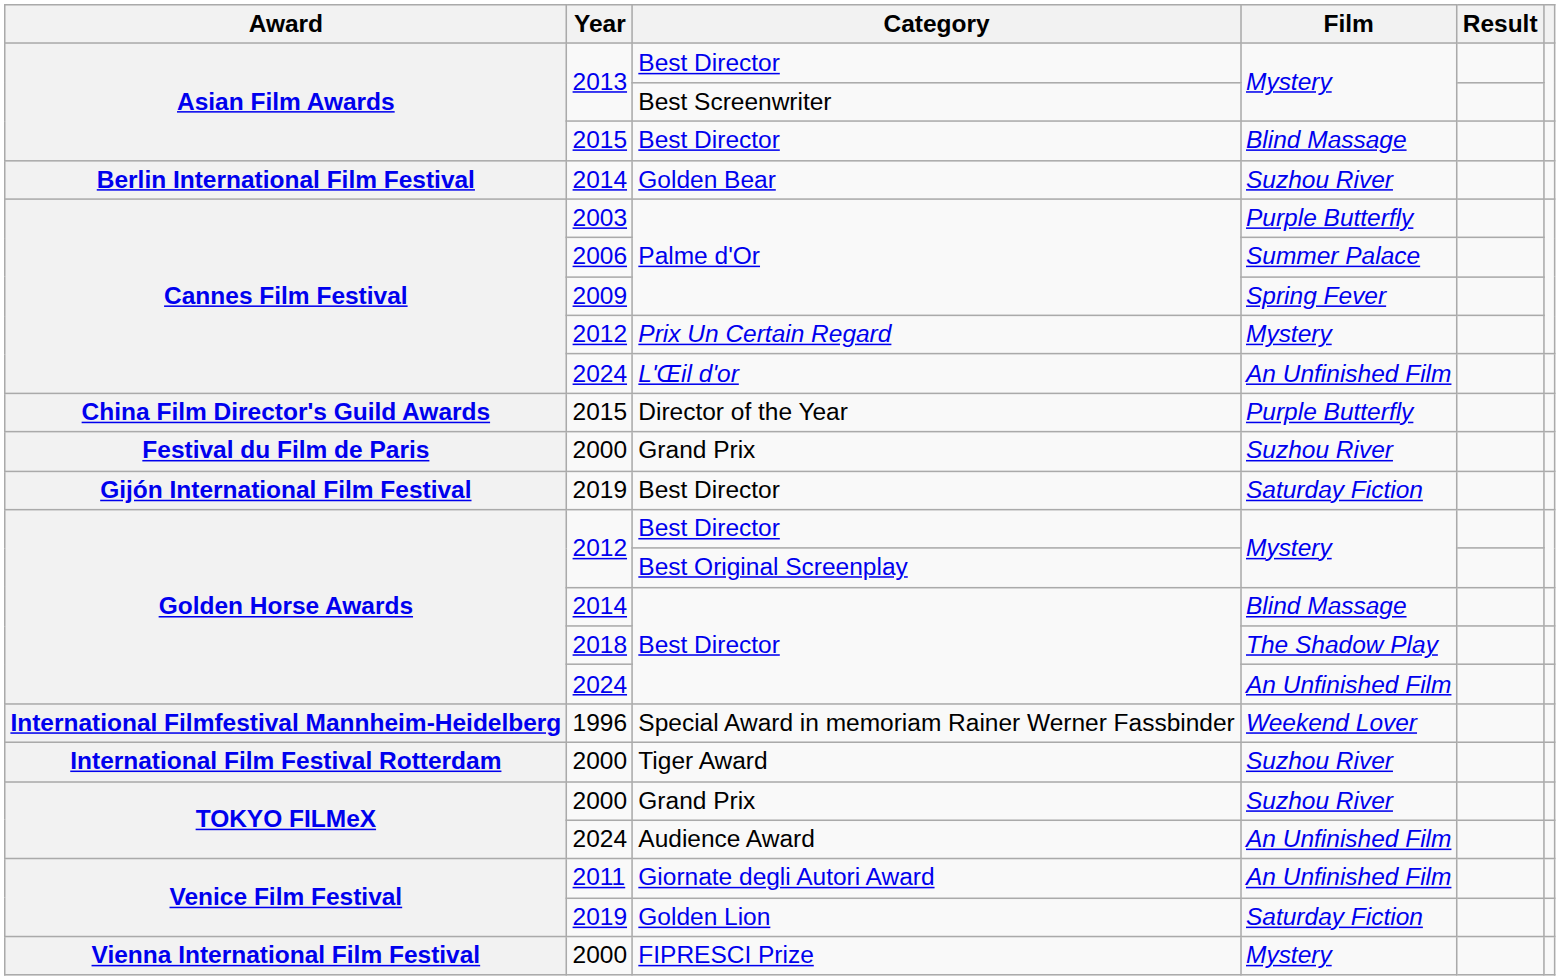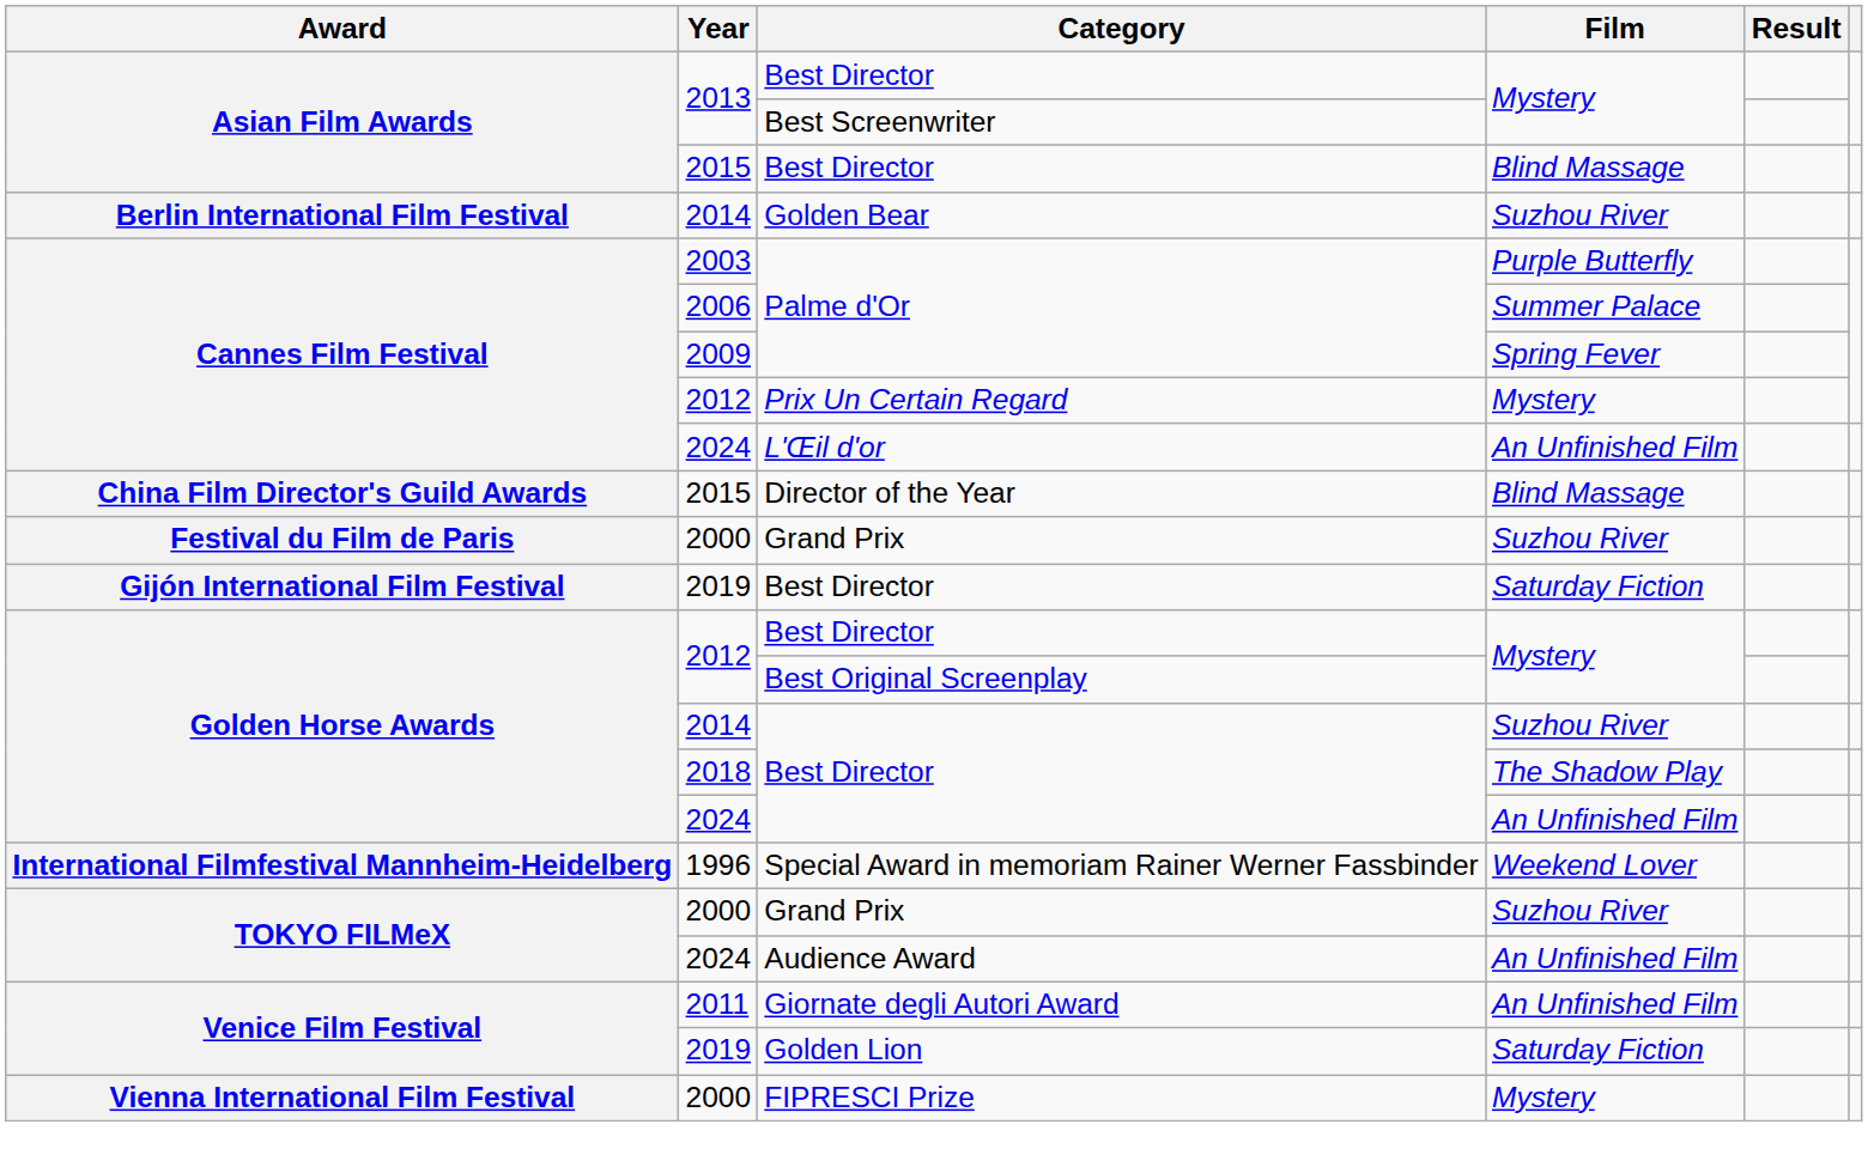 <table class="wikitable sortable plainrowheaders">
 <tr>
 <th scope="col">Award</th>
 <th scope="col">Year</th>
 <th scope="col">Category</th>
 <th scope="col">Film</th>
 <th scope="col">Result</th>
 <th scope="col" class="unsortable"></th>
 </tr>
 <tr>
 <th rowspan="3" scope="row"><a href='#'>Asian Film Awards</a></th>
 <td rowspan="2"><a href='#'>2013</a></td>
 <td><a href='#'>Best Director</a></td>
 <td rowspan="2"><em><a href='#'>Mystery</a></em></td>
 <td></td>
 <td rowspan="2"></td>
 </tr>
 <tr>
 <td>Best Screenwriter</td>
 <td></td>
 </tr>
 <tr>
 <td><a href='#'>2015</a></td>
 <td><a href='#'>Best Director</a></td>
 <td><em><a href='#'>Blind Massage</a></em></td>
 <td></td>
 <td></td>
 </tr>
 <tr>
 <th scope="row"><a href='#'>Berlin International Film Festival</a></th>
 <td><a href='#'>2014</a></td>
 <td><a href='#'>Golden Bear</a></td>
 <td><em><a href='#'>Suzhou River</a></em></td>
 <td></td>
 <td></td>
 </tr>
 <tr>
 <th rowspan="5" scope="row"><a href='#'>Cannes Film Festival</a></th>
 <td><a href='#'>2003</a></td>
 <td rowspan="3"><a href='#'>Palme d'Or</a></td>
 <td><em><a href='#'>Purple Butterfly</a></em></td>
 <td></td>
 <td rowspan="4"></td>
 </tr>
 <tr>
 <td><a href='#'>2006</a></td>
 <td><em><a href='#'>Summer Palace</a></em></td>
 <td></td>
 </tr>
 <tr>
 <td><a href='#'>2009</a></td>
 <td><em><a href='#'>Spring Fever</a></em></td>
 <td></td>
 </tr>
 <tr>
 <td><a href='#'>2012</a></td>
 <td><em><a href='#'>Prix Un Certain Regard</a></em></td>
 <td><em><a href='#'>Mystery</a></em></td>
 <td></td>
 </tr>
 <tr>
 <td><a href='#'>2024</a></td>
 <td><em><a href='#'>L'Œil d'or</a></em></td>
 <td><em><a href='#'>An Unfinished Film</a></em></td>
 <td></td>
 <td></td>
 </tr>
 <tr>
 <th scope="row"><a href='#'>China Film Director's Guild Awards</a></th>
 <td>2015</td>
 <td>Director of the Year</td>
-<td><em><a href='#'>Purple Butterfly</a></em></td>
+<td><em><a href='#'>Blind Massage</a></em></td>
 <td></td>
 <td></td>
 </tr>
 <tr>
 <th scope="row"><a href='#'>Festival du Film de Paris</a></th>
 <td>2000</td>
 <td>Grand Prix</td>
 <td><em><a href='#'>Suzhou River</a></em></td>
 <td></td>
 <td></td>
 </tr>
 <tr>
 <th scope="row"><a href='#'>Gijón International Film Festival</a></th>
 <td>2019</td>
 <td>Best Director</td>
 <td><em><a href='#'>Saturday Fiction</a></em></td>
 <td></td>
 <td></td>
 </tr>
 <tr>
 <th rowspan="5" scope="row"><a href='#'>Golden Horse Awards</a></th>
 <td rowspan="2"><a href='#'>2012</a></td>
 <td><a href='#'>Best Director</a></td>
 <td rowspan="2"><em><a href='#'>Mystery</a></em></td>
 <td></td>
 <td rowspan="2"></td>
 </tr>
 <tr>
 <td><a href='#'>Best Original Screenplay</a></td>
 <td></td>
 </tr>
 <tr>
 <td><a href='#'>2014</a></td>
 <td rowspan="3"><a href='#'>Best Director</a></td>
-<td><em><a href='#'>Blind Massage</a></em></td>
+<td><em><a href='#'>Suzhou River</a></em></td>
 <td></td>
 <td></td>
 </tr>
 <tr>
 <td><a href='#'>2018</a></td>
 <td><em><a href='#'>The Shadow Play</a></em></td>
 <td></td>
 <td></td>
 </tr>
 <tr>
 <td><a href='#'>2024</a></td>
 <td><em><a href='#'>An Unfinished Film</a></em></td>
 <td></td>
 <td></td>
 </tr>
 <tr>
 <th scope="row"><a href='#'>International Filmfestival Mannheim-Heidelberg</a></th>
 <td>1996</td>
 <td>Special Award in memoriam Rainer Werner Fassbinder</td>
 <td><em><a href='#'>Weekend Lover</a></em></td>
-<td></td>
-<td></td>
-</tr>
-<tr>
-<th scope="row"><a href='#'>International Film Festival Rotterdam</a></th>
-<td>2000</td>
-<td>Tiger Award</td>
-<td><em><a href='#'>Suzhou River</a></em></td>
 <td></td>
 <td></td>
 </tr>
 <tr>
 <th rowspan="2" scope="row"><a href='#'>TOKYO FILMeX</a></th>
 <td>2000</td>
 <td>Grand Prix</td>
 <td><em><a href='#'>Suzhou River</a></em></td>
 <td></td>
 <td></td>
 </tr>
 <tr>
 <td>2024</td>
 <td>Audience Award</td>
 <td><em><a href='#'>An Unfinished Film</a></em></td>
 <td></td>
 <td></td>
 </tr>
 <tr>
 <th rowspan="2" scope="row"><a href='#'>Venice Film Festival</a></th>
 <td><a href='#'>2011</a></td>
 <td><a href='#'>Giornate degli Autori Award</a></td>
 <td><em><a href='#'>An Unfinished Film</a></em></td>
 <td></td>
 <td></td>
 </tr>
 <tr>
 <td><a href='#'>2019</a></td>
 <td><a href='#'>Golden Lion</a></td>
 <td><em><a href='#'>Saturday Fiction</a></em></td>
 <td></td>
 <td></td>
 </tr>
 <tr>
 <th scope="row"><a href='#'>Vienna International Film Festival</a></th>
 <td>2000</td>
 <td><a href='#'>FIPRESCI Prize</a></td>
 <td><em><a href='#'>Mystery</a></em></td>
 <td></td>
 <td></td>
 </tr>
 </table>
